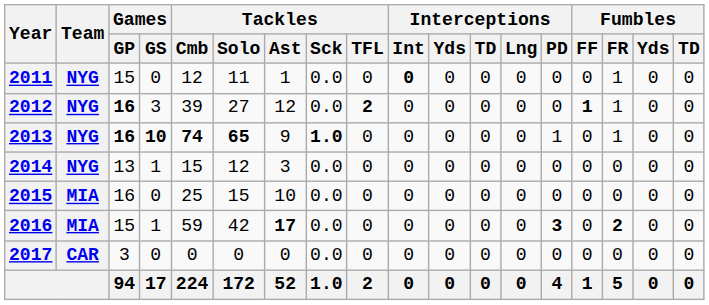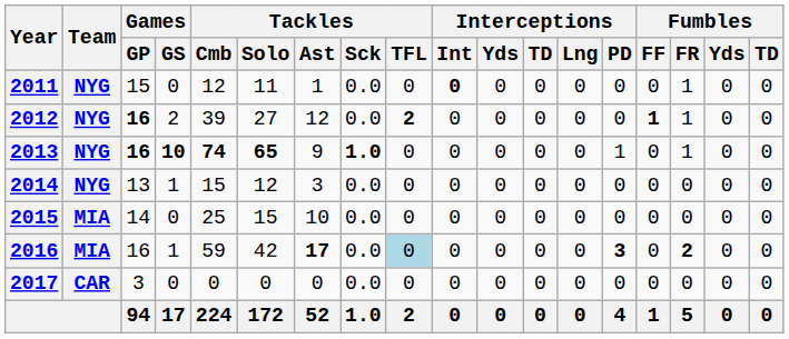 <table class="wikitable" style="text-align:center">
 <tr>
 <th rowspan="2">Year</th>
 <th rowspan="2">Team</th>
 <th colspan="2">Games</th>
 <th colspan="5">Tackles</th>
 <th colspan="5">Interceptions</th>
 <th colspan="4">Fumbles</th>
 </tr>
 <tr>
 <th>GP</th>
 <th>GS</th>
 <th>Cmb</th>
 <th>Solo</th>
 <th>Ast</th>
 <th>Sck</th>
 <th>TFL</th>
 <th>Int</th>
 <th>Yds</th>
 <th>TD</th>
 <th>Lng</th>
 <th>PD</th>
 <th>FF</th>
 <th>FR</th>
 <th>Yds</th>
 <th>TD</th>
 </tr>
 <tr>
 <th><a href='#'>2011</a></th>
 <th><a href='#'>NYG</a></th>
 <td>15</td>
 <td>0</td>
 <td>12</td>
 <td>11</td>
 <td>1</td>
 <td>0.0</td>
 <td>0</td>
 <td><strong>0</strong></td>
 <td>0</td>
 <td>0</td>
 <td>0</td>
 <td>0</td>
 <td>0</td>
 <td>1</td>
 <td>0</td>
 <td>0</td>
 </tr>
 <tr>
 <th><a href='#'>2012</a></th>
 <th><a href='#'>NYG</a></th>
 <td><strong>16</strong></td>
-<td>3</td>
+<td>2</td>
 <td>39</td>
 <td>27</td>
 <td>12</td>
 <td>0.0</td>
 <td><strong>2</strong></td>
 <td>0</td>
 <td>0</td>
 <td>0</td>
 <td>0</td>
 <td>0</td>
 <td><strong>1</strong></td>
 <td>1</td>
 <td>0</td>
 <td>0</td>
 </tr>
 <tr>
 <th><a href='#'>2013</a></th>
 <th><a href='#'>NYG</a></th>
 <td><strong>16</strong></td>
 <td><strong>10</strong></td>
 <td><strong>74</strong></td>
 <td><strong>65</strong></td>
 <td>9</td>
 <td><strong>1.0</strong></td>
 <td>0</td>
 <td>0</td>
 <td>0</td>
 <td>0</td>
 <td>0</td>
 <td>1</td>
 <td>0</td>
 <td>1</td>
 <td>0</td>
 <td>0</td>
 </tr>
 <tr>
 <th><a href='#'>2014</a></th>
 <th><a href='#'>NYG</a></th>
 <td>13</td>
 <td>1</td>
 <td>15</td>
 <td>12</td>
 <td>3</td>
 <td>0.0</td>
 <td>0</td>
 <td>0</td>
 <td>0</td>
 <td>0</td>
 <td>0</td>
 <td>0</td>
 <td>0</td>
 <td>0</td>
 <td>0</td>
 <td>0</td>
 </tr>
 <tr>
 <th><a href='#'>2015</a></th>
 <th><a href='#'>MIA</a></th>
-<td>16</td>
+<td>14</td>
 <td>0</td>
 <td>25</td>
 <td>15</td>
 <td>10</td>
 <td>0.0</td>
 <td>0</td>
 <td>0</td>
 <td>0</td>
 <td>0</td>
 <td>0</td>
 <td>0</td>
 <td>0</td>
 <td>0</td>
 <td>0</td>
 <td>0</td>
 </tr>
 <tr>
 <th><a href='#'>2016</a></th>
 <th><a href='#'>MIA</a></th>
-<td>15</td>
+<td>16</td>
 <td>1</td>
 <td>59</td>
 <td>42</td>
 <td><strong>17</strong></td>
 <td>0.0</td>
-<td>0</td>
+<td style="background: lightblue;">0</td>
 <td>0</td>
 <td>0</td>
 <td>0</td>
 <td>0</td>
 <td><strong>3</strong></td>
 <td>0</td>
 <td><strong>2</strong></td>
 <td>0</td>
 <td>0</td>
 </tr>
 <tr>
 <th><a href='#'>2017</a></th>
 <th><a href='#'>CAR</a></th>
 <td>3</td>
 <td>0</td>
 <td>0</td>
 <td>0</td>
 <td>0</td>
 <td>0.0</td>
 <td>0</td>
 <td>0</td>
 <td>0</td>
 <td>0</td>
 <td>0</td>
 <td>0</td>
 <td>0</td>
 <td>0</td>
 <td>0</td>
 <td>0</td>
 </tr>
 <tr>
 <th colspan="2"></th>
 <th>94</th>
 <th>17</th>
 <th>224</th>
 <th>172</th>
 <th>52</th>
 <th>1.0</th>
 <th>2</th>
 <th>0</th>
 <th>0</th>
 <th>0</th>
 <th>0</th>
 <th>4</th>
 <th>1</th>
 <th>5</th>
 <th>0</th>
 <th>0</th>
 </tr>
 </table>
